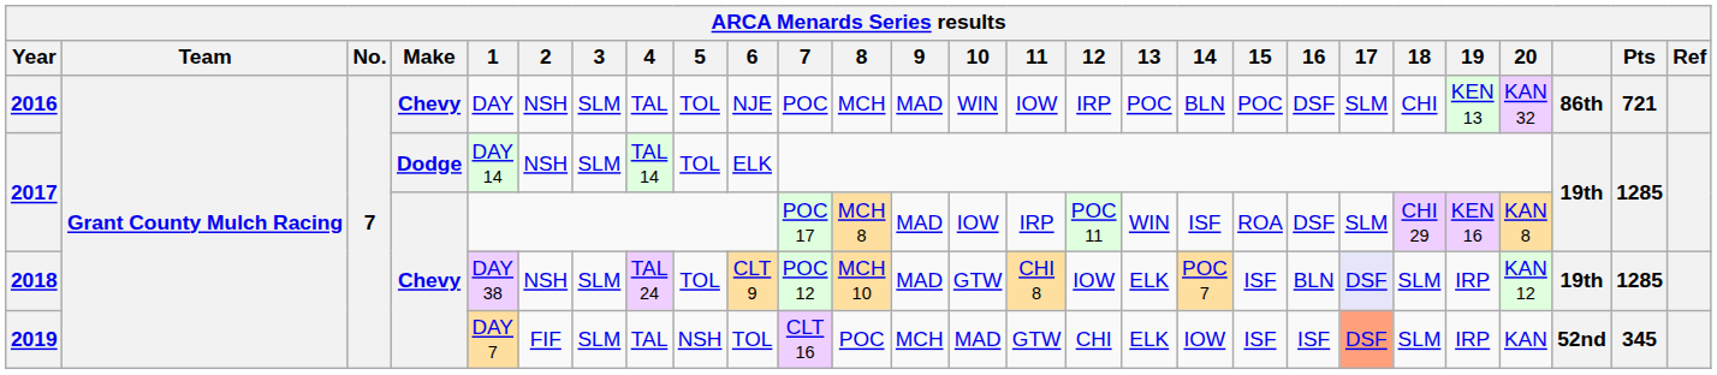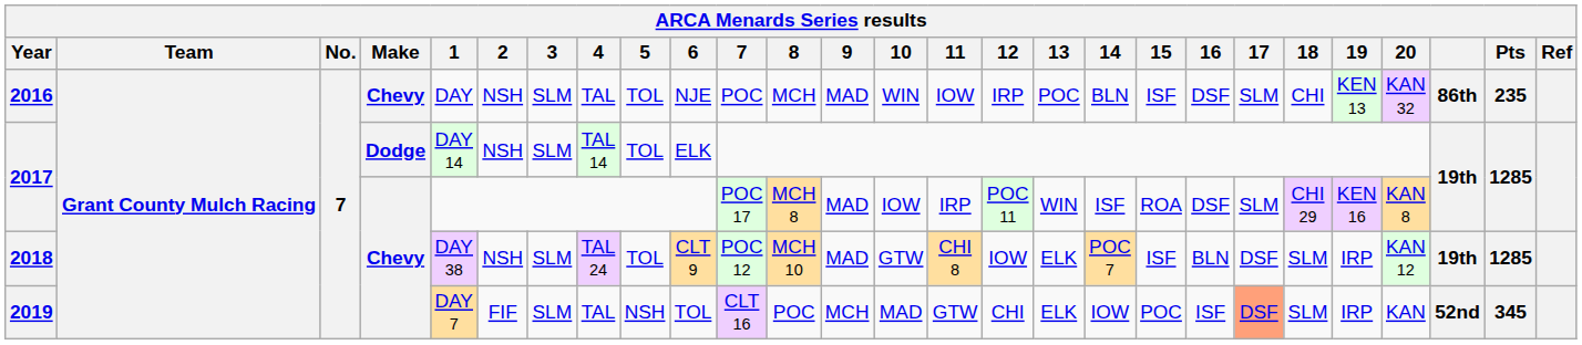 <table class="wikitable" style="text-align:center; font-size:75%">
 <tr>
 <th colspan=27><a href='#'>ARCA Menards Series</a> results</th>
 </tr>
 <tr>
 <th>Year</th>
 <th>Team</th>
 <th>No.</th>
 <th>Make</th>
 <th>1</th>
 <th>2</th>
 <th>3</th>
 <th>4</th>
 <th>5</th>
 <th>6</th>
 <th>7</th>
 <th>8</th>
 <th>9</th>
 <th>10</th>
 <th>11</th>
 <th>12</th>
 <th>13</th>
 <th>14</th>
 <th>15</th>
 <th>16</th>
 <th>17</th>
 <th>18</th>
 <th>19</th>
 <th>20</th>
 <th></th>
 <th>Pts</th>
 <th>Ref</th>
 </tr>
 <tr>
 <th><a href='#'>2016</a></th>
 <th rowspan=5><a href='#'>Grant County Mulch Racing</a></th>
 <th rowspan=5>7</th>
 <th><a href='#'>Chevy</a></th>
 <td><a href='#'>DAY</a></td>
 <td><a href='#'>NSH</a></td>
 <td><a href='#'>SLM</a></td>
 <td><a href='#'>TAL</a></td>
 <td><a href='#'>TOL</a></td>
 <td><a href='#'>NJE</a></td>
 <td><a href='#'>POC</a></td>
 <td><a href='#'>MCH</a></td>
 <td><a href='#'>MAD</a></td>
 <td><a href='#'>WIN</a></td>
 <td><a href='#'>IOW</a></td>
 <td><a href='#'>IRP</a></td>
 <td><a href='#'>POC</a></td>
 <td><a href='#'>BLN</a></td>
-<td><a href='#'>POC</a></td>
+<td><a href='#'>ISF</a></td>
 <td><a href='#'>DSF</a></td>
 <td><a href='#'>SLM</a></td>
 <td><a href='#'>CHI</a></td>
 <td style="background:#DFFFDF;"><a href='#'>KEN</a><br><small>13</small></td>
 <td style="background:#EFCFFF;"><a href='#'>KAN</a><br><small>32</small></td>
 <th>86th</th>
-<th>721</th>
+<th>235</th>
 <th></th>
 </tr>
 <tr>
 <th rowspan=2><a href='#'>2017</a></th>
 <th><a href='#'>Dodge</a></th>
 <td style="background:#DFFFDF;"><a href='#'>DAY</a><br><small>14</small></td>
 <td><a href='#'>NSH</a></td>
 <td><a href='#'>SLM</a></td>
 <td style="background:#DFFFDF;"><a href='#'>TAL</a><br><small>14</small></td>
 <td><a href='#'>TOL</a></td>
 <td><a href='#'>ELK</a></td>
 <td colspan=14></td>
 <th rowspan=2>19th</th>
 <th rowspan=2>1285</th>
 <th rowspan=2></th>
 </tr>
 <tr>
 <th rowspan=3><a href='#'>Chevy</a></th>
 <td colspan=6></td>
 <td style="background:#DFFFDF;"><a href='#'>POC</a><br><small>17</small></td>
 <td style="background:#FFDF9F;"><a href='#'>MCH</a><br><small>8</small></td>
 <td><a href='#'>MAD</a></td>
 <td><a href='#'>IOW</a></td>
 <td><a href='#'>IRP</a></td>
 <td style="background-color:#DFFFDF"><a href='#'>POC</a><br><small>11</small></td>
 <td><a href='#'>WIN</a></td>
 <td><a href='#'>ISF</a></td>
 <td><a href='#'>ROA</a></td>
 <td><a href='#'>DSF</a></td>
 <td><a href='#'>SLM</a></td>
 <td style="background:#EFCFFF;"><a href='#'>CHI</a><br><small>29</small></td>
 <td style="background:#EFCFFF;"><a href='#'>KEN</a><br><small>16</small></td>
 <td style="background:#FFDF9F;"><a href='#'>KAN</a><br><small>8</small></td>
 </tr>
 <tr>
 <th><a href='#'>2018</a></th>
 <td style="background:#EFCFFF;"><a href='#'>DAY</a><br><small>38</small></td>
 <td><a href='#'>NSH</a></td>
 <td><a href='#'>SLM</a></td>
 <td style="background:#EFCFFF;"><a href='#'>TAL</a><br><small>24</small></td>
 <td><a href='#'>TOL</a></td>
 <td style="background:#FFDF9F;"><a href='#'>CLT</a><br><small>9</small></td>
 <td style="background:#DFFFDF;"><a href='#'>POC</a><br><small>12</small></td>
 <td style="background:#FFDF9F;"><a href='#'>MCH</a><br><small>10</small></td>
 <td><a href='#'>MAD</a></td>
 <td><a href='#'>GTW</a></td>
 <td style="background:#FFDF9F;"><a href='#'>CHI</a><br><small>8</small></td>
 <td><a href='#'>IOW</a></td>
 <td><a href='#'>ELK</a></td>
 <td style="background:#FFDF9F;"><a href='#'>POC</a><br><small>7</small></td>
 <td><a href='#'>ISF</a></td>
 <td><a href='#'>BLN</a></td>
-<td style="background: lavender;"><a href='#'>DSF</a></td>
+<td><a href='#'>DSF</a></td>
 <td><a href='#'>SLM</a></td>
 <td><a href='#'>IRP</a></td>
 <td style="background:#DFFFDF;"><a href='#'>KAN</a><br><small>12</small></td>
 <th>19th</th>
 <th>1285</th>
 <th></th>
 </tr>
 <tr>
 <th><a href='#'>2019</a></th>
 <td style="background:#FFDF9F;"><a href='#'>DAY</a><br><small>7</small></td>
 <td><a href='#'>FIF</a></td>
 <td><a href='#'>SLM</a></td>
 <td><a href='#'>TAL</a></td>
 <td><a href='#'>NSH</a></td>
 <td><a href='#'>TOL</a></td>
 <td style="background:#EFCFFF;"><a href='#'>CLT</a><br><small>16</small></td>
 <td><a href='#'>POC</a></td>
 <td><a href='#'>MCH</a></td>
 <td><a href='#'>MAD</a></td>
 <td><a href='#'>GTW</a></td>
 <td><a href='#'>CHI</a></td>
 <td><a href='#'>ELK</a></td>
 <td><a href='#'>IOW</a></td>
-<td><a href='#'>ISF</a></td>
+<td><a href='#'>POC</a></td>
 <td><a href='#'>ISF</a></td>
 <td style="background: lightsalmon;"><a href='#'>DSF</a></td>
 <td><a href='#'>SLM</a></td>
 <td><a href='#'>IRP</a></td>
 <td><a href='#'>KAN</a></td>
 <th>52nd</th>
 <th>345</th>
 <th></th>
 </tr>
 </table>
